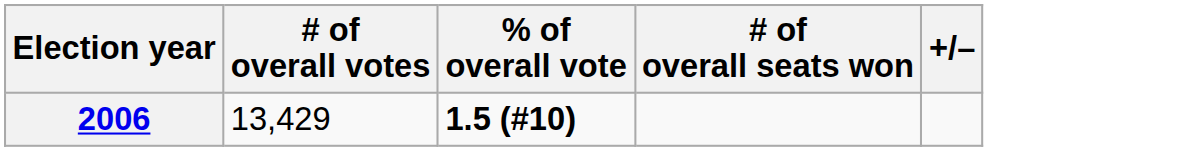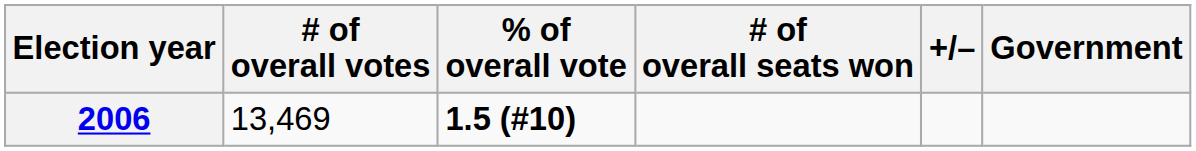 <table class=wikitable>
 <tr>
 <th>Election year</th>
 <th># of<br>overall votes</th>
 <th>% of<br>overall vote</th>
 <th># of<br>overall seats won</th>
 <th>+/–</th>
+<th>Government</th>
 </tr>
 <tr>
 <th><a href='#'>2006</a></th>
-<td>13,429</td>
+<td>13,469</td>
 <td><strong>1.5 (#10)</strong></td>
+<td></td>
 <td></td>
 <td></td>
 </tr>
 </table>
